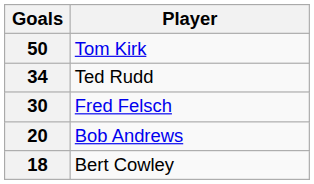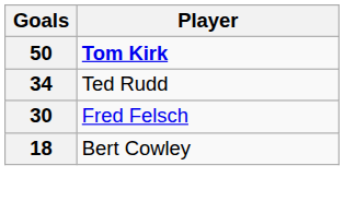 <table class="wikitable" style="text-align:left;">
 <tr>
 <th width=50>Goals</th>
 <th width=200>Player</th>
 </tr>
 <tr>
 <th>50</th>
-<td> <a href='#'>Tom Kirk</a></td>
+<td><strong> <a href='#'>Tom Kirk</a></strong></td>
 </tr>
 <tr>
 <th>34</th>
 <td> Ted Rudd</td>
 </tr>
 <tr>
 <th>30</th>
 <td> <a href='#'>Fred Felsch</a></td>
 </tr>
 <tr>
-<th>20</th>
-<td> <a href='#'>Bob Andrews</a></td>
-</tr>
-<tr>
 <th>18</th>
 <td> Bert Cowley</td>
 </tr>
 </table>
